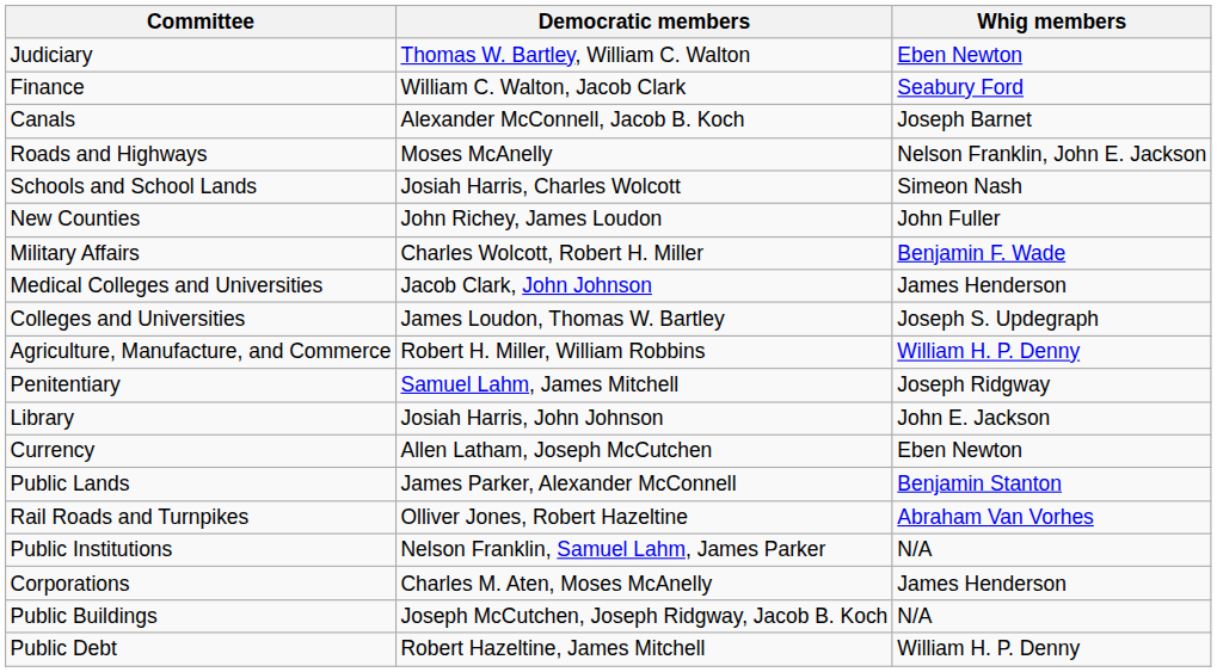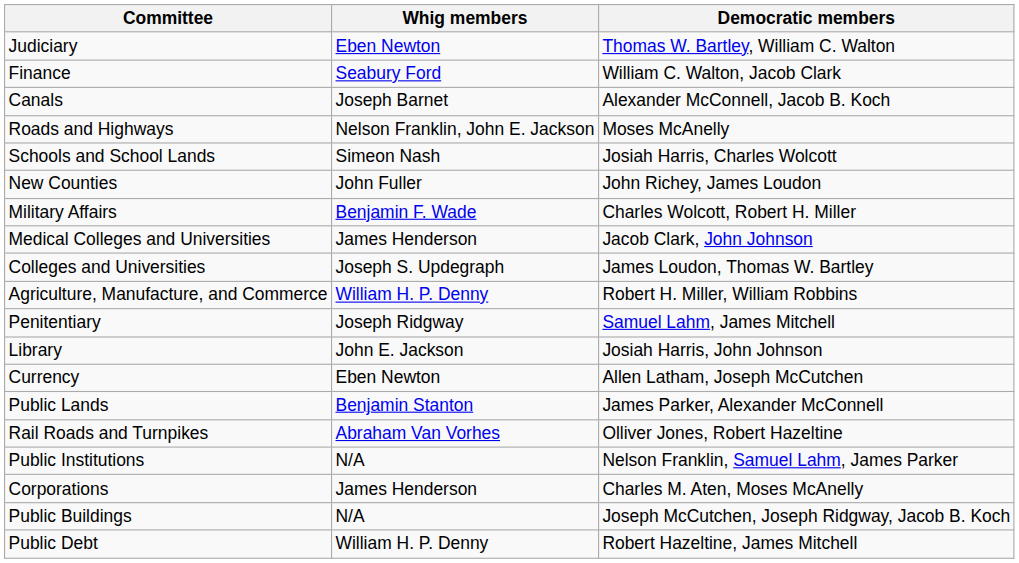 <table class="wikitable">
 <tr>
 <th>Committee</th>
+<th>Whig members</th>
 <th>Democratic members</th>
-<th>Whig members</th>
 </tr>
 <tr>
 <td>Judiciary</td>
+<td><a href='#'>Eben Newton</a></td>
 <td><a href='#'>Thomas W. Bartley</a>, William C. Walton</td>
-<td><a href='#'>Eben Newton</a></td>
 </tr>
 <tr>
 <td>Finance</td>
+<td><a href='#'>Seabury Ford</a></td>
 <td>William C. Walton, Jacob Clark</td>
-<td><a href='#'>Seabury Ford</a></td>
 </tr>
 <tr>
 <td>Canals</td>
+<td>Joseph Barnet</td>
 <td>Alexander McConnell, Jacob B. Koch</td>
-<td>Joseph Barnet</td>
 </tr>
 <tr>
 <td>Roads and Highways</td>
+<td>Nelson Franklin, John E. Jackson</td>
 <td>Moses McAnelly</td>
-<td>Nelson Franklin, John E. Jackson</td>
 </tr>
 <tr>
 <td>Schools and School Lands</td>
+<td>Simeon Nash</td>
 <td>Josiah Harris, Charles Wolcott</td>
-<td>Simeon Nash</td>
 </tr>
 <tr>
 <td>New Counties</td>
+<td>John Fuller</td>
 <td>John Richey, James Loudon</td>
-<td>John Fuller</td>
 </tr>
 <tr>
 <td>Military Affairs</td>
+<td><a href='#'>Benjamin F. Wade</a></td>
 <td>Charles Wolcott, Robert H. Miller</td>
-<td><a href='#'>Benjamin F. Wade</a></td>
 </tr>
 <tr>
 <td>Medical Colleges and Universities</td>
+<td>James Henderson</td>
 <td>Jacob Clark, <a href='#'>John Johnson</a></td>
-<td>James Henderson</td>
 </tr>
 <tr>
 <td>Colleges and Universities</td>
+<td>Joseph S. Updegraph</td>
 <td>James Loudon, Thomas W. Bartley</td>
-<td>Joseph S. Updegraph</td>
 </tr>
 <tr>
 <td>Agriculture, Manufacture, and Commerce</td>
+<td><a href='#'>William H. P. Denny</a></td>
 <td>Robert H. Miller, William Robbins</td>
-<td><a href='#'>William H. P. Denny</a></td>
 </tr>
 <tr>
 <td>Penitentiary</td>
+<td>Joseph Ridgway</td>
 <td><a href='#'>Samuel Lahm</a>, James Mitchell</td>
-<td>Joseph Ridgway</td>
 </tr>
 <tr>
 <td>Library</td>
+<td>John E. Jackson</td>
 <td>Josiah Harris, John Johnson</td>
-<td>John E. Jackson</td>
 </tr>
 <tr>
 <td>Currency</td>
+<td>Eben Newton</td>
 <td>Allen Latham, Joseph McCutchen</td>
-<td>Eben Newton</td>
 </tr>
 <tr>
 <td>Public Lands</td>
+<td><a href='#'>Benjamin Stanton</a></td>
 <td>James Parker, Alexander McConnell</td>
-<td><a href='#'>Benjamin Stanton</a></td>
 </tr>
 <tr>
 <td>Rail Roads and Turnpikes</td>
+<td><a href='#'>Abraham Van Vorhes</a></td>
 <td>Olliver Jones, Robert Hazeltine</td>
-<td><a href='#'>Abraham Van Vorhes</a></td>
 </tr>
 <tr>
 <td>Public Institutions</td>
+<td>N/A</td>
 <td>Nelson Franklin, <a href='#'>Samuel Lahm</a>, James Parker</td>
-<td>N/A</td>
 </tr>
 <tr>
 <td>Corporations</td>
+<td>James Henderson</td>
 <td>Charles M. Aten, Moses McAnelly</td>
-<td>James Henderson</td>
 </tr>
 <tr>
 <td>Public Buildings</td>
+<td>N/A</td>
 <td>Joseph McCutchen, Joseph Ridgway, Jacob B. Koch</td>
-<td>N/A</td>
 </tr>
 <tr>
 <td>Public Debt</td>
+<td>William H. P. Denny</td>
 <td>Robert Hazeltine, James Mitchell</td>
-<td>William H. P. Denny</td>
 </tr>
 </table>
